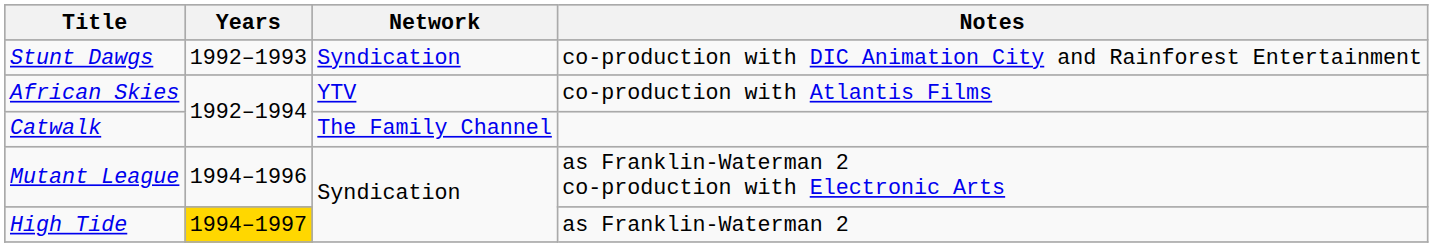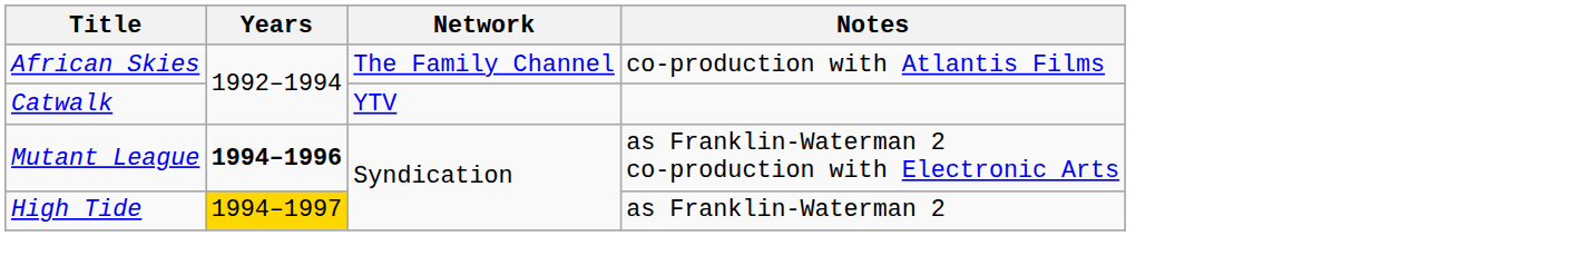 <table class="wikitable sortable">
 <tr>
 <th>Title</th>
 <th>Years</th>
 <th>Network</th>
 <th>Notes</th>
 </tr>
 <tr>
-<td><em><a href='#'>Stunt Dawgs</a></em></td>
-<td>1992–1993</td>
-<td><a href='#'>Syndication</a></td>
-<td>co-production with <a href='#'>DIC Animation City</a> and Rainforest Entertainment</td>
-</tr>
-<tr>
 <td><em><a href='#'>African Skies</a></em></td>
 <td rowspan="2">1992–1994</td>
-<td><a href='#'>YTV</a></td>
+<td><a href='#'>The Family Channel</a></td>
 <td>co-production with <a href='#'>Atlantis Films</a></td>
 </tr>
 <tr>
 <td><em><a href='#'>Catwalk</a></em></td>
-<td><a href='#'>The Family Channel</a></td>
+<td><a href='#'>YTV</a></td>
 <td></td>
 </tr>
 <tr>
 <td><em><a href='#'>Mutant League</a></em></td>
-<td>1994–1996</td>
+<td><strong>1994–1996</strong></td>
 <td rowspan="2">Syndication</td>
 <td>as Franklin-Waterman 2<br>co-production with <a href='#'>Electronic Arts</a></td>
 </tr>
 <tr>
 <td><em><a href='#'>High Tide</a></em></td>
 <td style="background: gold;">1994–1997</td>
 <td>as Franklin-Waterman 2</td>
 </tr>
 </table>
